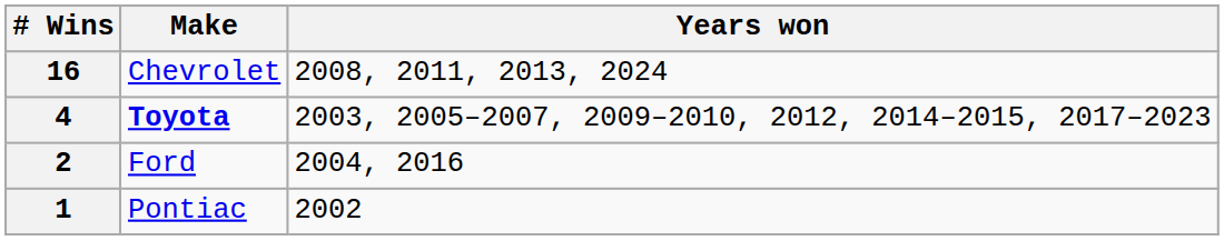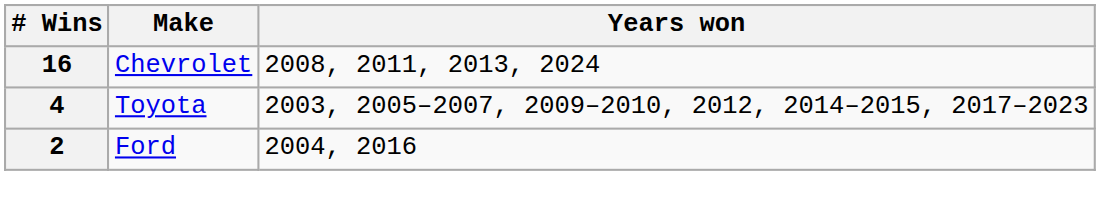 <table class="wikitable" style="font-size: 95%;">
 <tr>
 <th># Wins</th>
 <th>Make</th>
 <th>Years won</th>
 </tr>
 <tr>
 <th>16</th>
 <td> <a href='#'>Chevrolet</a></td>
 <td>2008, 2011, 2013, 2024</td>
 </tr>
 <tr>
 <th>4</th>
-<td><strong> <a href='#'>Toyota</a></strong></td>
+<td> <a href='#'>Toyota</a></td>
 <td>2003, 2005–2007, 2009–2010, 2012, 2014–2015, 2017–2023</td>
 </tr>
 <tr>
 <th>2</th>
 <td> <a href='#'>Ford</a></td>
 <td>2004, 2016</td>
 </tr>
-<tr>
-<th>1</th>
-<td> <a href='#'>Pontiac</a></td>
-<td>2002</td>
-</tr>
 </table>
